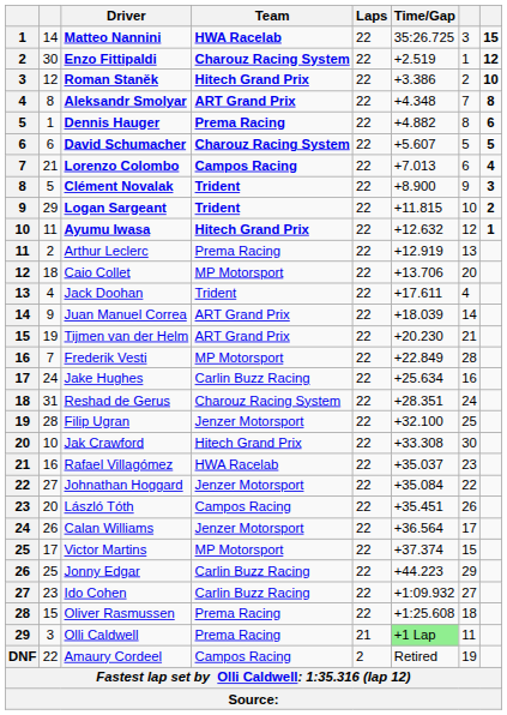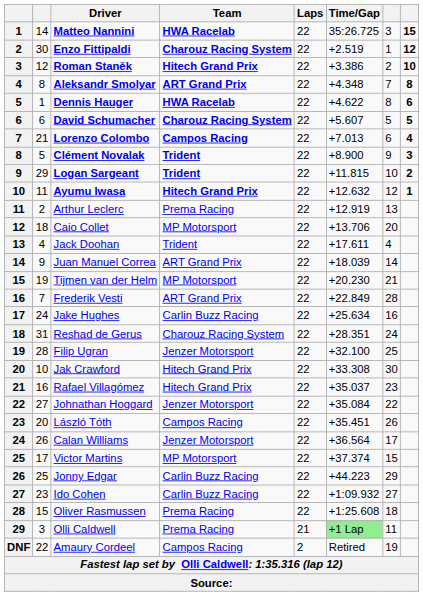 <table class="wikitable" style="font-size:85%">
 <tr>
 <th></th>
 <th></th>
 <th>Driver</th>
 <th>Team</th>
 <th>Laps</th>
 <th>Time/Gap</th>
 <th></th>
 <th></th>
 </tr>
 <tr>
 <th>1</th>
 <td align="center">14</td>
 <td><strong> <a href='#'>Matteo Nannini</a></strong></td>
 <td><a href='#'><strong>HWA Racelab</strong></a></td>
 <td>22</td>
 <td>35:26.725</td>
 <td>3</td>
 <td align="center"><strong>15</strong></td>
 </tr>
 <tr>
 <th>2</th>
 <td align="center">30</td>
 <td><strong> <a href='#'>Enzo Fittipaldi</a></strong></td>
 <td><strong><a href='#'>Charouz Racing System</a></strong></td>
 <td>22</td>
 <td>+2.519</td>
 <td>1</td>
 <td align="center"><strong>12</strong></td>
 </tr>
 <tr>
 <th>3</th>
 <td align="center">12</td>
 <td><strong> <a href='#'>Roman Staněk</a></strong></td>
 <td><strong><a href='#'>Hitech Grand Prix</a></strong></td>
 <td>22</td>
 <td>+3.386</td>
 <td>2</td>
 <td align="center"><strong>10</strong></td>
 </tr>
 <tr>
 <th>4</th>
 <td align="center">8</td>
 <td><strong> <a href='#'>Aleksandr Smolyar</a></strong></td>
 <td><strong><a href='#'>ART Grand Prix</a></strong></td>
 <td>22</td>
 <td>+4.348</td>
 <td>7</td>
 <td align="center"><strong>8</strong></td>
 </tr>
 <tr>
 <th>5</th>
 <td align="center">1</td>
 <td><strong> <a href='#'>Dennis Hauger</a></strong></td>
-<td><a href='#'><strong>Prema Racing</strong></a></td>
+<td><a href='#'><strong>HWA Racelab</strong></a></td>
 <td>22</td>
-<td>+4.882</td>
+<td>+4.622</td>
 <td>8</td>
 <td align="center"><strong>6</strong></td>
 </tr>
 <tr>
 <th>6</th>
 <td align="center">6</td>
 <td><strong> <a href='#'>David Schumacher</a></strong></td>
 <td><strong><a href='#'>Charouz Racing System</a></strong></td>
 <td>22</td>
 <td>+5.607</td>
 <td>5</td>
 <td align="center"><strong>5</strong></td>
 </tr>
 <tr>
 <th>7</th>
 <td align="center">21</td>
 <td><strong> <a href='#'>Lorenzo Colombo</a></strong></td>
 <td><strong><a href='#'>Campos Racing</a></strong></td>
 <td>22</td>
 <td>+7.013</td>
 <td>6</td>
 <td align="center"><strong>4</strong></td>
 </tr>
 <tr>
 <th>8</th>
 <td align="center">5</td>
 <td><strong> <a href='#'>Clément Novalak</a></strong></td>
 <td><a href='#'><strong>Trident</strong></a></td>
 <td>22</td>
 <td>+8.900</td>
 <td>9</td>
 <td align="center"><strong>3</strong></td>
 </tr>
 <tr>
 <th>9</th>
 <td align="center">29</td>
 <td><strong> <a href='#'>Logan Sargeant</a></strong></td>
 <td><a href='#'><strong>Trident</strong></a></td>
 <td>22</td>
 <td>+11.815</td>
 <td>10</td>
 <td align="center"><strong>2</strong></td>
 </tr>
 <tr>
 <th>10</th>
 <td align="center">11</td>
 <td><strong> <a href='#'>Ayumu Iwasa</a></strong></td>
 <td><strong><a href='#'>Hitech Grand Prix</a></strong></td>
 <td>22</td>
 <td>+12.632</td>
 <td>12</td>
 <td align="center"><strong>1</strong></td>
 </tr>
 <tr>
 <th>11</th>
 <td align="center">2</td>
 <td> <a href='#'>Arthur Leclerc</a></td>
 <td><a href='#'>Prema Racing</a></td>
 <td>22</td>
 <td>+12.919</td>
 <td>13</td>
 <td align="center"></td>
 </tr>
 <tr>
 <th>12</th>
 <td align="center">18</td>
 <td> <a href='#'>Caio Collet</a></td>
 <td><a href='#'>MP Motorsport</a></td>
 <td>22</td>
 <td>+13.706</td>
 <td>20</td>
 <td align="center"></td>
 </tr>
 <tr>
 <th>13</th>
 <td align="center">4</td>
 <td> <a href='#'>Jack Doohan</a></td>
 <td><a href='#'>Trident</a></td>
 <td>22</td>
 <td>+17.611</td>
 <td>4</td>
 <td align="center"></td>
 </tr>
 <tr>
 <th>14</th>
 <td align="center">9</td>
 <td> <a href='#'>Juan Manuel Correa</a></td>
 <td><a href='#'>ART Grand Prix</a></td>
 <td>22</td>
 <td>+18.039</td>
 <td>14</td>
 <td align="center"></td>
 </tr>
 <tr>
 <th>15</th>
 <td align="center">19</td>
 <td> <a href='#'>Tijmen van der Helm</a></td>
-<td><a href='#'>ART Grand Prix</a></td>
+<td><a href='#'>MP Motorsport</a></td>
 <td>22</td>
 <td>+20.230</td>
 <td>21</td>
 <td align="center"></td>
 </tr>
 <tr>
 <th>16</th>
 <td align="center">7</td>
 <td> <a href='#'>Frederik Vesti</a></td>
-<td><a href='#'>MP Motorsport</a></td>
+<td><a href='#'>ART Grand Prix</a></td>
 <td>22</td>
 <td>+22.849</td>
 <td>28</td>
 <td align="center"></td>
 </tr>
 <tr>
 <th>17</th>
 <td align="center">24</td>
 <td> <a href='#'>Jake Hughes</a></td>
 <td><a href='#'>Carlin Buzz Racing</a></td>
 <td>22</td>
 <td>+25.634</td>
 <td>16</td>
 <td align="center"></td>
 </tr>
 <tr>
 <th>18</th>
 <td align="center">31</td>
 <td> <a href='#'>Reshad de Gerus</a></td>
 <td><a href='#'>Charouz Racing System</a></td>
 <td>22</td>
 <td>+28.351</td>
 <td>24</td>
 <td align="center"></td>
 </tr>
 <tr>
 <th>19</th>
 <td align="center">28</td>
 <td> <a href='#'>Filip Ugran</a></td>
 <td><a href='#'>Jenzer Motorsport</a></td>
 <td>22</td>
 <td>+32.100</td>
 <td>25</td>
 <td align="center"></td>
 </tr>
 <tr>
 <th>20</th>
 <td align="center">10</td>
 <td> <a href='#'>Jak Crawford</a></td>
 <td><a href='#'>Hitech Grand Prix</a></td>
 <td>22</td>
 <td>+33.308</td>
 <td>30</td>
 <td align="center"></td>
 </tr>
 <tr>
 <th>21</th>
 <td align="center">16</td>
 <td> <a href='#'>Rafael Villagómez</a></td>
-<td><a href='#'>HWA Racelab</a></td>
+<td><a href='#'>Hitech Grand Prix</a></td>
 <td>22</td>
 <td>+35.037</td>
 <td>23</td>
 <td align="center"></td>
 </tr>
 <tr>
 <th>22</th>
 <td align="center">27</td>
 <td> <a href='#'>Johnathan Hoggard</a></td>
 <td><a href='#'>Jenzer Motorsport</a></td>
 <td>22</td>
 <td>+35.084</td>
 <td>22</td>
 <td align="center"></td>
 </tr>
 <tr>
 <th>23</th>
 <td align="center">20</td>
 <td> <a href='#'>László Tóth</a></td>
 <td><a href='#'>Campos Racing</a></td>
 <td>22</td>
 <td>+35.451</td>
 <td>26</td>
 <td align="center"></td>
 </tr>
 <tr>
 <th>24</th>
 <td align="center">26</td>
 <td> <a href='#'>Calan Williams</a></td>
 <td><a href='#'>Jenzer Motorsport</a></td>
 <td>22</td>
 <td>+36.564</td>
 <td>17</td>
 <td align="center"></td>
 </tr>
 <tr>
 <th>25</th>
 <td align="center">17</td>
 <td> <a href='#'>Victor Martins</a></td>
 <td><a href='#'>MP Motorsport</a></td>
 <td>22</td>
 <td>+37.374</td>
 <td>15</td>
 <td align="center"></td>
 </tr>
 <tr>
 <th>26</th>
 <td align="center">25</td>
 <td> <a href='#'>Jonny Edgar</a></td>
 <td><a href='#'>Carlin Buzz Racing</a></td>
 <td>22</td>
 <td>+44.223</td>
 <td>29</td>
 <td align="center"></td>
 </tr>
 <tr>
 <th>27</th>
 <td align="center">23</td>
 <td> <a href='#'>Ido Cohen</a></td>
 <td><a href='#'>Carlin Buzz Racing</a></td>
 <td>22</td>
 <td>+1:09.932</td>
 <td>27</td>
 <td align="center"></td>
 </tr>
 <tr>
 <th>28</th>
 <td align="center">15</td>
 <td> <a href='#'>Oliver Rasmussen</a></td>
 <td><a href='#'>Prema Racing</a></td>
 <td>22</td>
 <td>+1:25.608</td>
 <td>18</td>
 <td align="center"></td>
 </tr>
 <tr>
 <th>29</th>
 <td align="center">3</td>
 <td> <a href='#'>Olli Caldwell</a></td>
 <td><a href='#'>Prema Racing</a></td>
 <td>21</td>
 <td style="background: lightgreen;">+1 Lap</td>
 <td>11</td>
 <td align="center"></td>
 </tr>
 <tr>
 <th>DNF</th>
 <td align="center">22</td>
 <td> <a href='#'>Amaury Cordeel</a></td>
 <td><a href='#'>Campos Racing</a></td>
 <td>2</td>
 <td>Retired</td>
 <td>19</td>
 <td align="center"></td>
 </tr>
 <tr>
 <th colspan="8"><em>Fastest lap set by</em>  <a href='#'>Olli Caldwell</a><em>: 1:35.316 (lap 12)</em></th>
 </tr>
 <tr>
 <th colspan="8">Source:</th>
 </tr>
 </table>
